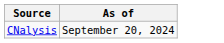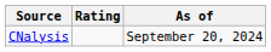 <table class="wikitable">
 <tr>
 <th>Source</th>
+<th>Rating</th>
 <th>As of</th>
 </tr>
 <tr>
 <td><a href='#'>CNalysis</a></td>
+<td></td>
 <td>September 20, 2024</td>
 </tr>
 </table>
